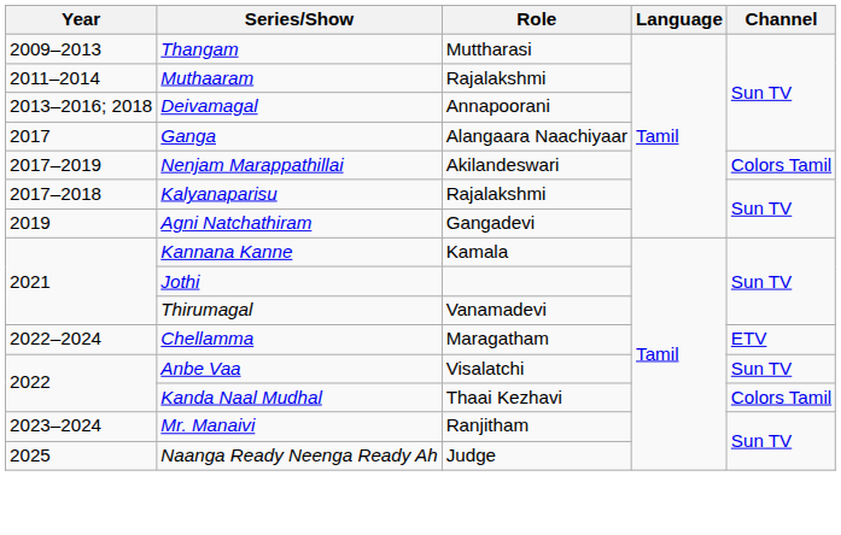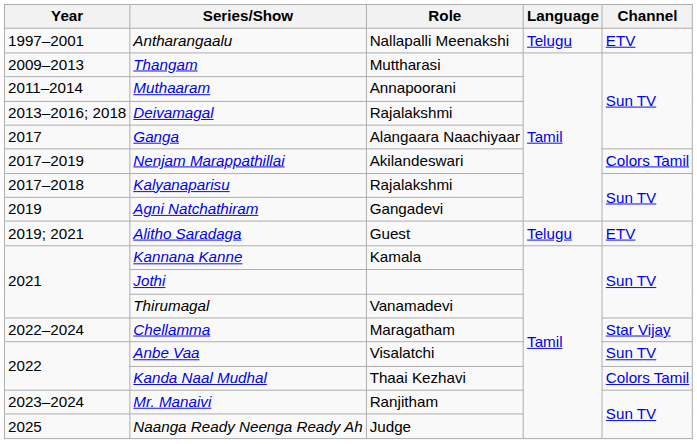 <table class="wikitable sortable">
 <tr style="text-align:center;">
 <th>Year</th>
 <th>Series/Show</th>
 <th>Role</th>
 <th>Language</th>
 <th>Channel</th>
+</tr>
+<tr>
+<td>1997–2001</td>
+<td><em>Antharangaalu</em></td>
+<td>Nallapalli Meenakshi</td>
+<td><a href='#'>Telugu</a></td>
+<td><a href='#'>ETV</a></td>
 </tr>
 <tr>
 <td>2009–2013</td>
 <td><em><a href='#'>Thangam</a></em></td>
 <td>Muttharasi</td>
 <td rowspan="7"><a href='#'>Tamil</a></td>
 <td rowspan="4"><a href='#'>Sun TV</a></td>
 </tr>
 <tr>
 <td>2011–2014</td>
 <td><em><a href='#'>Muthaaram</a></em></td>
-<td>Rajalakshmi</td>
+<td>Annapoorani</td>
 </tr>
 <tr>
 <td>2013–2016; 2018</td>
 <td><em><a href='#'>Deivamagal</a></em></td>
-<td>Annapoorani</td>
+<td>Rajalakshmi</td>
 </tr>
 <tr>
 <td>2017</td>
 <td><em><a href='#'>Ganga</a></em></td>
 <td>Alangaara Naachiyaar</td>
 </tr>
 <tr>
 <td>2017–2019</td>
 <td><em><a href='#'>Nenjam Marappathillai</a></em></td>
 <td>Akilandeswari</td>
 <td><a href='#'>Colors Tamil</a></td>
 </tr>
 <tr>
 <td>2017–2018</td>
 <td><em><a href='#'>Kalyanaparisu</a></em></td>
 <td>Rajalakshmi</td>
 <td rowspan="2"><a href='#'>Sun TV</a></td>
 </tr>
 <tr>
 <td>2019</td>
 <td><em><a href='#'>Agni Natchathiram</a></em></td>
 <td>Gangadevi</td>
 </tr>
 <tr>
+<td>2019; 2021</td>
+<td><em><a href='#'>Alitho Saradaga</a></em></td>
+<td>Guest</td>
+<td><a href='#'>Telugu</a></td>
+<td><a href='#'>ETV</a></td>
+</tr>
+<tr>
 <td rowspan="3">2021</td>
 <td><em><a href='#'>Kannana Kanne</a></em></td>
 <td>Kamala</td>
 <td rowspan="8"><a href='#'>Tamil</a></td>
 <td rowspan="3"><a href='#'>Sun TV</a></td>
 </tr>
 <tr>
 <td><em><a href='#'>Jothi</a></em></td>
 <td></td>
 </tr>
 <tr>
 <td><em>Thirumagal</em></td>
 <td>Vanamadevi</td>
 </tr>
 <tr>
 <td>2022–2024</td>
 <td><em><a href='#'>Chellamma</a></em></td>
 <td>Maragatham</td>
-<td><a href='#'>ETV</a></td>
+<td><a href='#'>Star Vijay</a></td>
 </tr>
 <tr>
 <td rowspan="2">2022</td>
 <td><em><a href='#'>Anbe Vaa</a></em></td>
 <td>Visalatchi</td>
 <td><a href='#'>Sun TV</a></td>
 </tr>
 <tr>
 <td><em><a href='#'>Kanda Naal Mudhal</a></em></td>
 <td>Thaai Kezhavi</td>
 <td><a href='#'>Colors Tamil</a></td>
 </tr>
 <tr>
 <td>2023–2024</td>
 <td><em><a href='#'>Mr. Manaivi</a></em></td>
 <td>Ranjitham</td>
 <td rowspan="2"><a href='#'>Sun TV</a></td>
 </tr>
 <tr>
 <td>2025</td>
 <td><em>Naanga Ready Neenga Ready Ah</em></td>
 <td>Judge</td>
 </tr>
 </table>
